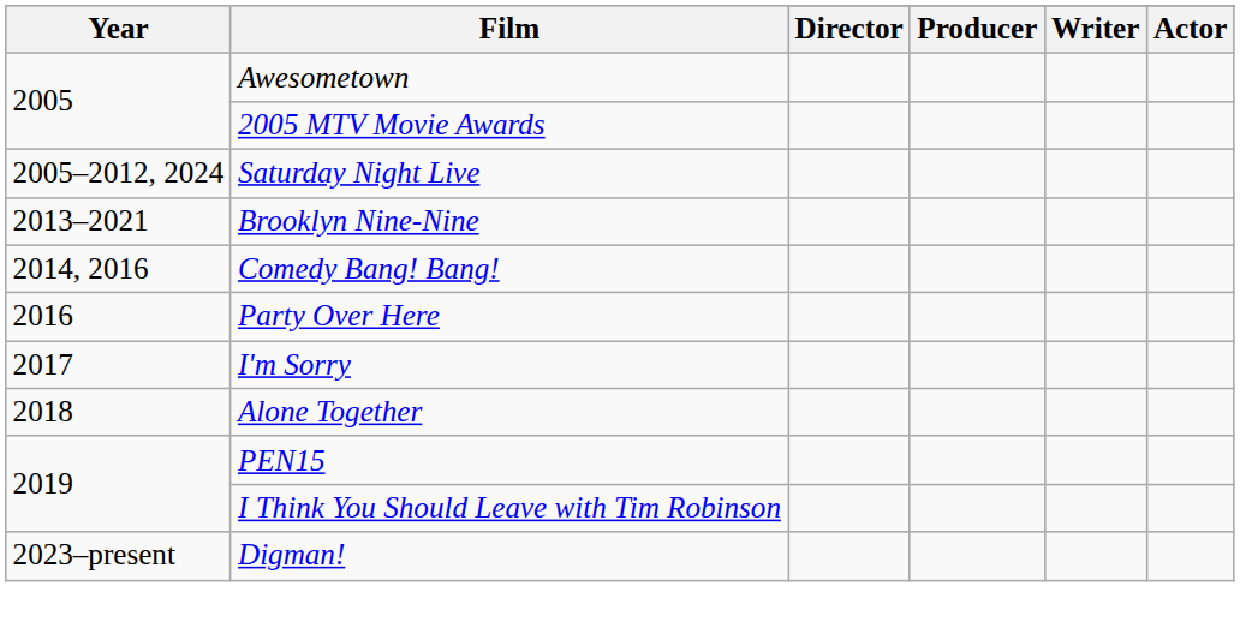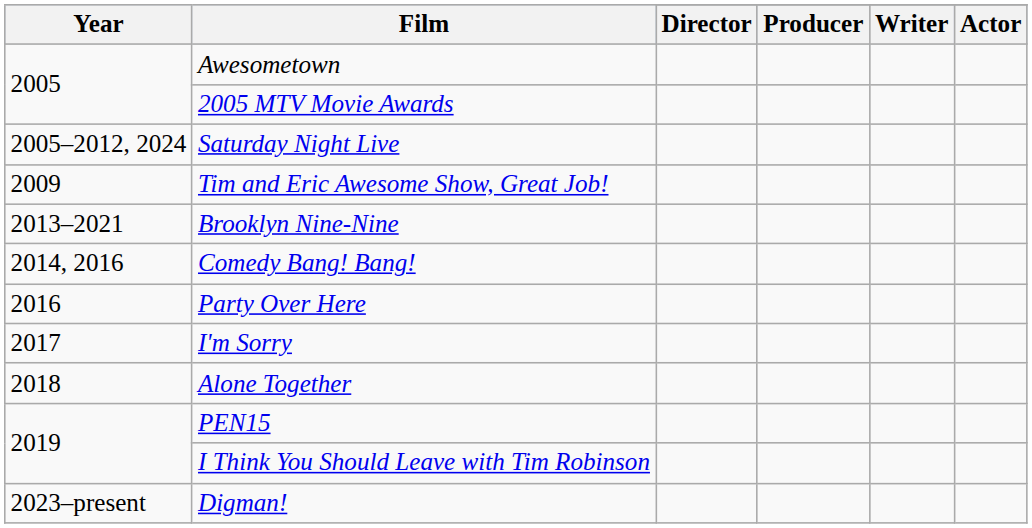 <table class="wikitable">
 <tr style="background:#b0c4de; text-align:center;">
 <th rowspan="2">Year</th>
 <th rowspan="2">Film</th>
 </tr>
 <tr style="background:#b0c4de; text-align:center;">
 <th>Director</th>
 <th>Producer</th>
 <th>Writer</th>
 <th>Actor</th>
 </tr>
 <tr>
 <td rowspan="2">2005</td>
 <td><em>Awesometown</em></td>
 <td></td>
 <td></td>
 <td></td>
 <td></td>
 </tr>
 <tr>
 <td><em><a href='#'>2005 MTV Movie Awards</a></em></td>
 <td></td>
 <td></td>
 <td></td>
 <td></td>
 </tr>
 <tr>
 <td>2005–2012, 2024</td>
 <td><em><a href='#'>Saturday Night Live</a></em></td>
+<td></td>
+<td></td>
+<td></td>
+<td></td>
+</tr>
+<tr>
+<td>2009</td>
+<td><em><a href='#'>Tim and Eric Awesome Show, Great Job!</a></em></td>
 <td></td>
 <td></td>
 <td></td>
 <td></td>
 </tr>
 <tr>
 <td>2013–2021</td>
 <td><em><a href='#'>Brooklyn Nine-Nine</a></em></td>
 <td></td>
 <td></td>
 <td></td>
 <td></td>
 </tr>
 <tr>
 <td>2014, 2016</td>
 <td><em><a href='#'>Comedy Bang! Bang!</a></em></td>
 <td></td>
 <td></td>
 <td></td>
 <td></td>
 </tr>
 <tr>
 <td>2016</td>
 <td><em><a href='#'>Party Over Here</a></em></td>
 <td></td>
 <td></td>
 <td></td>
 <td></td>
 </tr>
 <tr>
 <td>2017</td>
 <td><em><a href='#'>I'm Sorry</a></em></td>
 <td></td>
 <td></td>
 <td></td>
 <td></td>
 </tr>
 <tr>
 <td>2018</td>
 <td><em><a href='#'>Alone Together</a></em></td>
 <td></td>
 <td></td>
 <td></td>
 <td></td>
 </tr>
 <tr>
 <td rowspan="2">2019</td>
 <td><em><a href='#'>PEN15</a></em></td>
 <td></td>
 <td></td>
 <td></td>
 <td></td>
 </tr>
 <tr>
 <td><em><a href='#'>I Think You Should Leave with Tim Robinson</a></em></td>
 <td></td>
 <td></td>
 <td></td>
 <td></td>
 </tr>
 <tr>
 <td>2023–present</td>
 <td><em><a href='#'>Digman!</a></em></td>
 <td></td>
 <td></td>
 <td></td>
 <td></td>
 </tr>
 </table>
